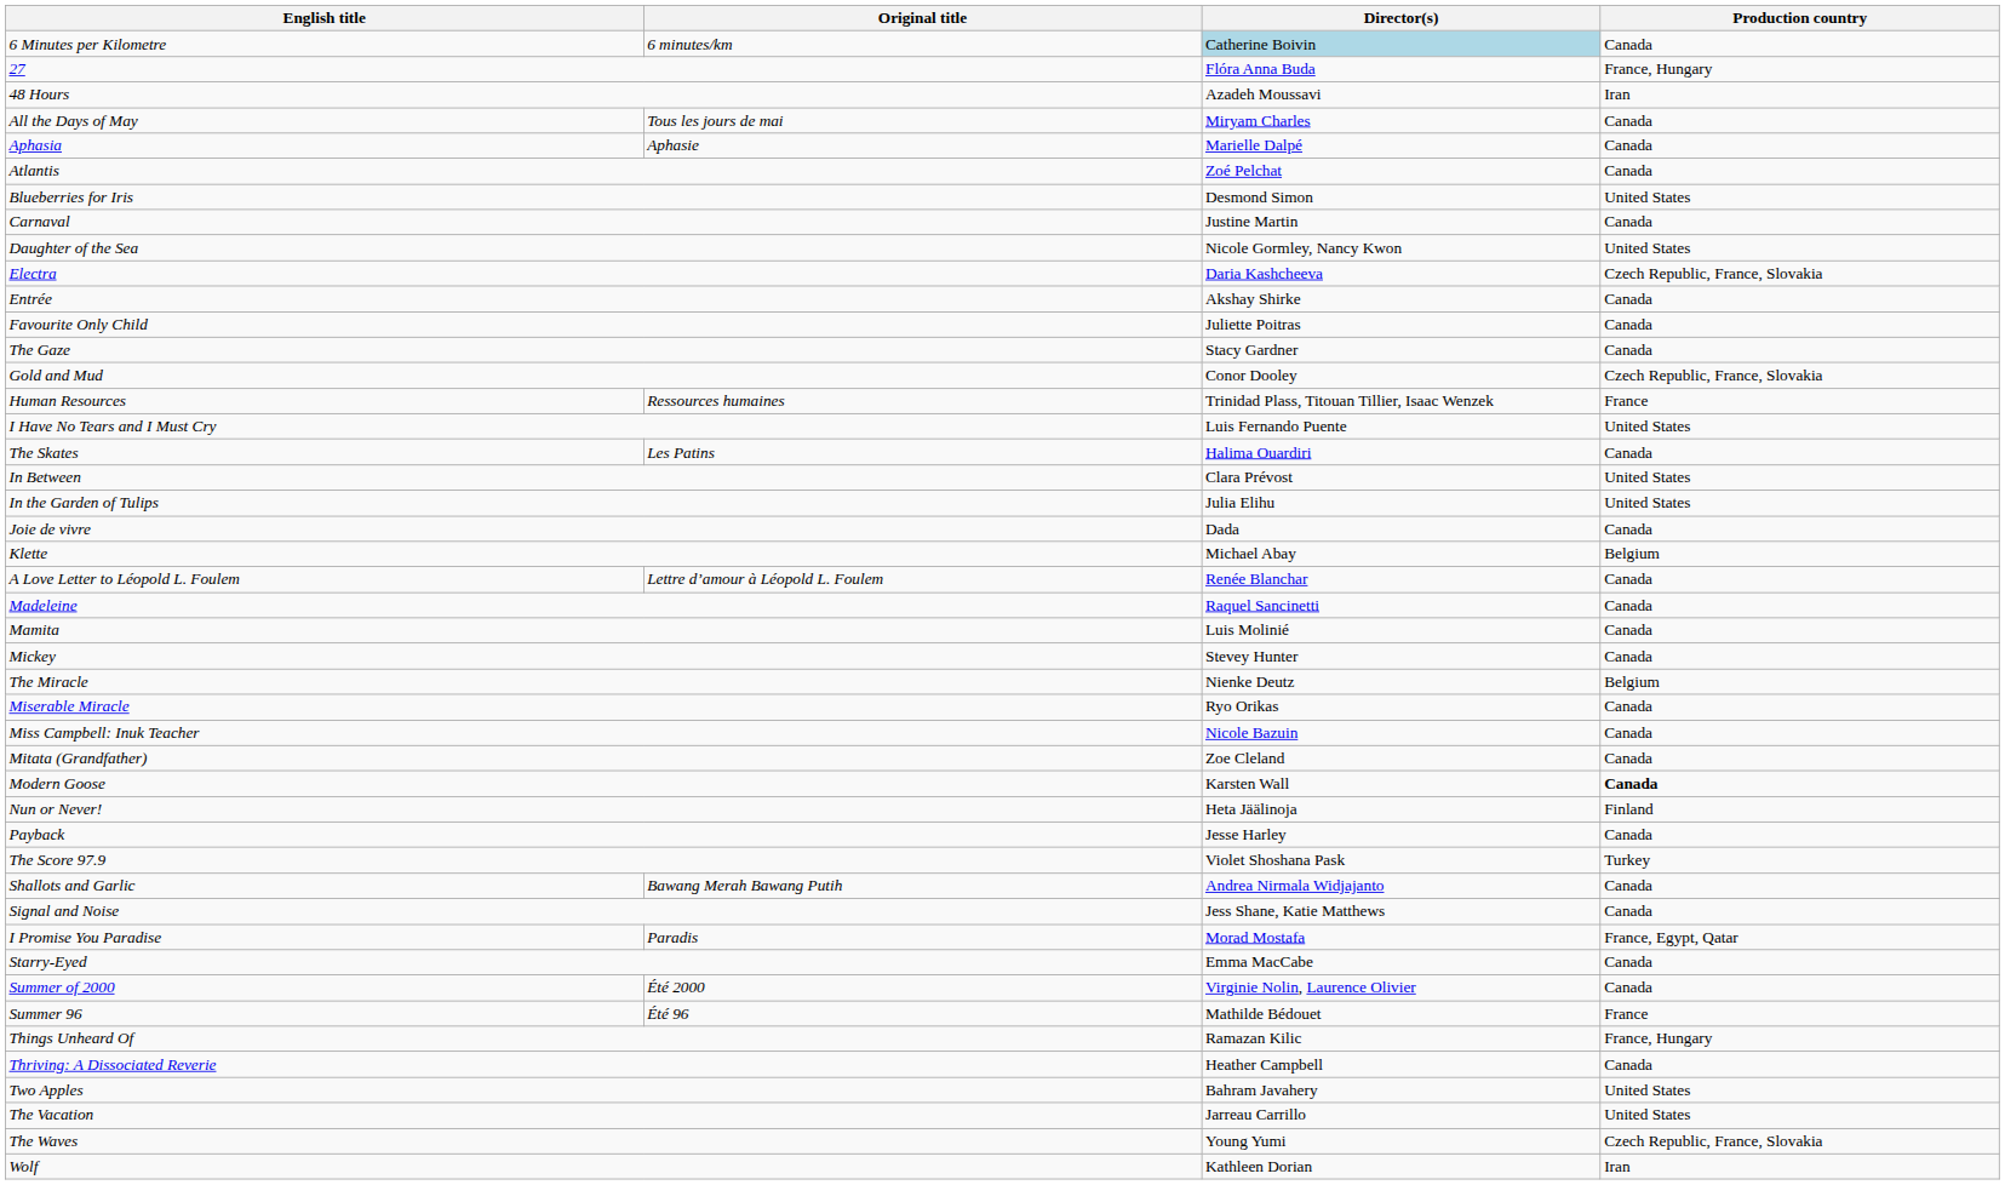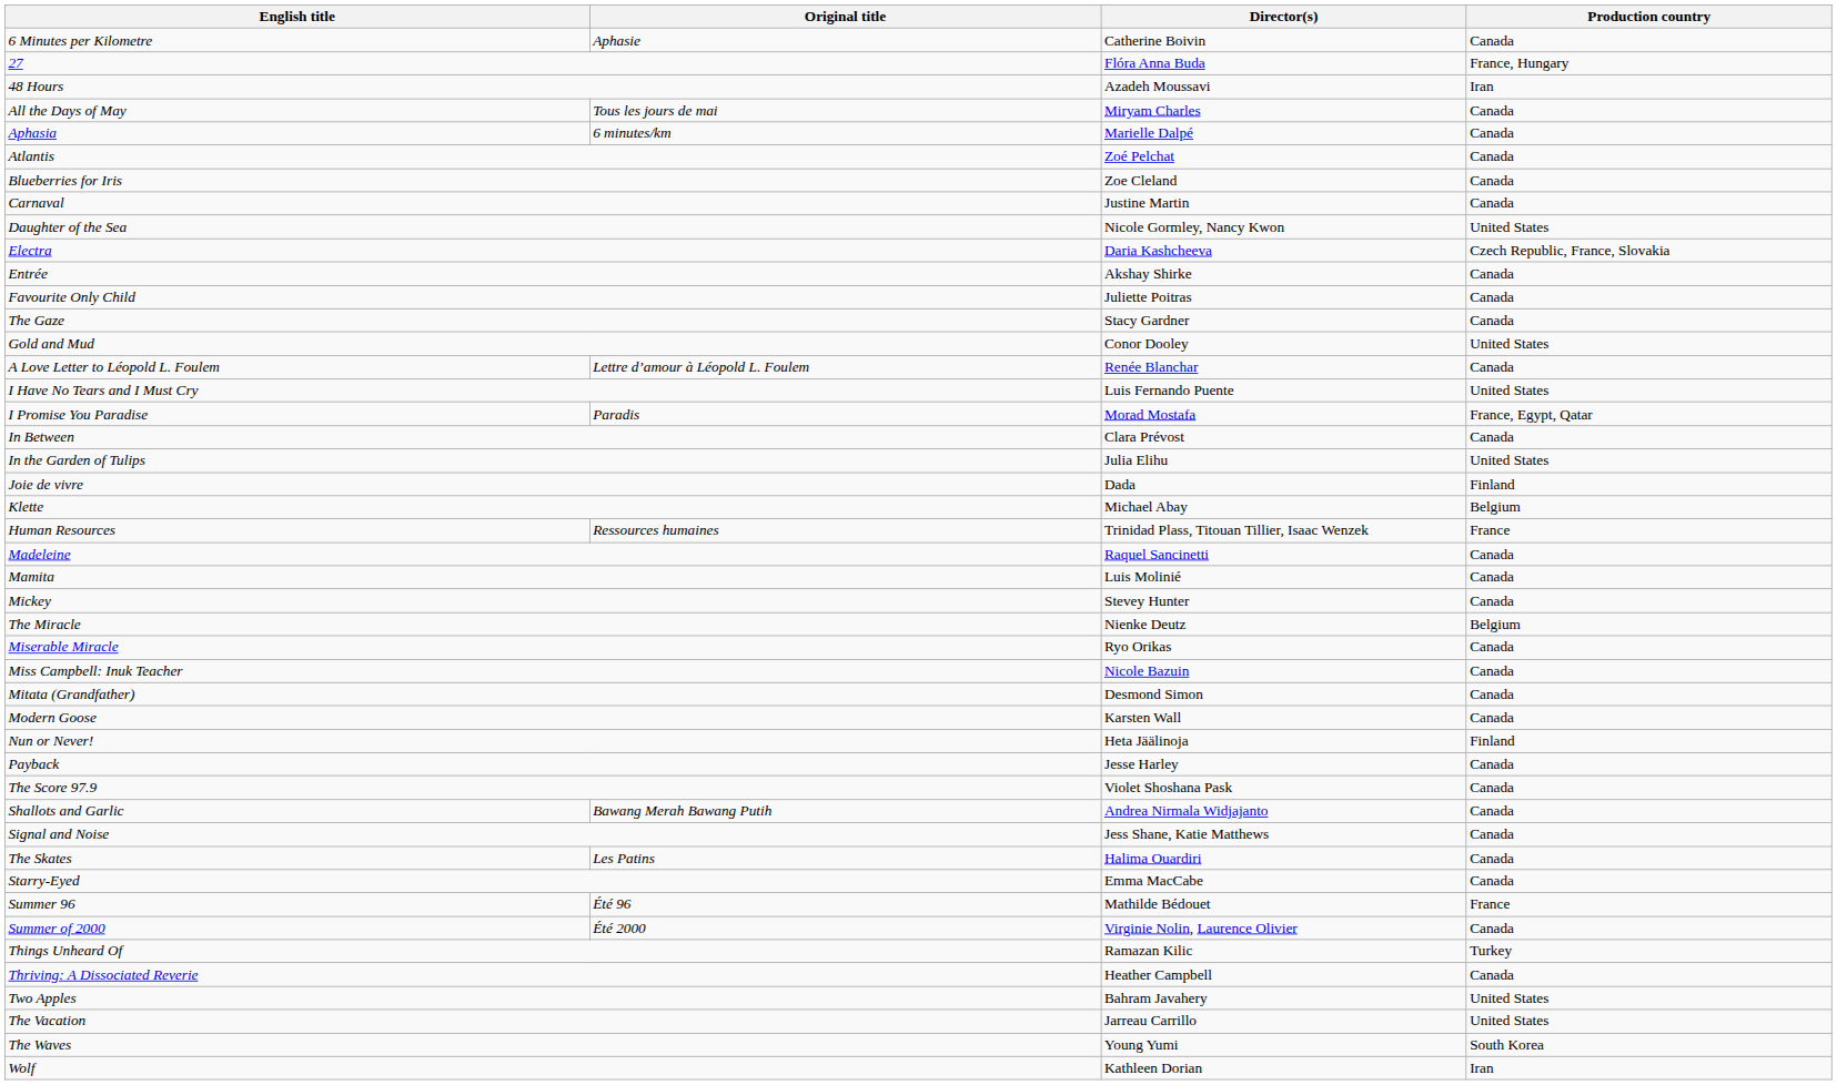 <table class="wikitable" width=100%>
 <tr>
 <th scope="col" width="32%">English title</th>
 <th scope="col" width="28%">Original title</th>
 <th scope="col" width="20%">Director(s)</th>
 <th scope="col" width="20%">Production country</th>
 </tr>
 <tr>
 <td><em>6 Minutes per Kilometre</em></td>
-<td><em>6 minutes/km</em></td>
-<td style="background: lightblue;">Catherine Boivin</td>
+<td><em>Aphasie</em></td>
+<td>Catherine Boivin</td>
 <td>Canada</td>
 </tr>
 <tr>
 <td colspan=2><em><a href='#'>27</a></em></td>
 <td><a href='#'>Flóra Anna Buda</a></td>
 <td>France, Hungary</td>
 </tr>
 <tr>
 <td colspan=2><em>48 Hours</em></td>
 <td>Azadeh Moussavi</td>
 <td>Iran</td>
 </tr>
 <tr>
 <td><em>All the Days of May</em></td>
 <td><em>Tous les jours de mai</em></td>
 <td><a href='#'>Miryam Charles</a></td>
 <td>Canada</td>
 </tr>
 <tr>
 <td><em><a href='#'>Aphasia</a></em></td>
-<td><em>Aphasie</em></td>
+<td><em>6 minutes/km</em></td>
 <td><a href='#'>Marielle Dalpé</a></td>
 <td>Canada</td>
 </tr>
 <tr>
 <td colspan=2><em>Atlantis</em></td>
 <td><a href='#'>Zoé Pelchat</a></td>
 <td>Canada</td>
 </tr>
 <tr>
 <td colspan=2><em>Blueberries for Iris</em></td>
-<td>Desmond Simon</td>
-<td>United States</td>
+<td>Zoe Cleland</td>
+<td>Canada</td>
 </tr>
 <tr>
 <td colspan=2><em>Carnaval</em></td>
 <td>Justine Martin</td>
 <td>Canada</td>
 </tr>
 <tr>
 <td colspan=2><em>Daughter of the Sea</em></td>
 <td>Nicole Gormley, Nancy Kwon</td>
 <td>United States</td>
 </tr>
 <tr>
 <td colspan=2><em><a href='#'>Electra</a></em></td>
 <td><a href='#'>Daria Kashcheeva</a></td>
 <td>Czech Republic, France, Slovakia</td>
 </tr>
 <tr>
 <td colspan=2><em>Entrée</em></td>
 <td>Akshay Shirke</td>
 <td>Canada</td>
 </tr>
 <tr>
 <td colspan=2><em>Favourite Only Child</em></td>
 <td>Juliette Poitras</td>
 <td>Canada</td>
 </tr>
 <tr>
 <td colspan=2><em>The Gaze</em></td>
 <td>Stacy Gardner</td>
 <td>Canada</td>
 </tr>
 <tr>
 <td colspan=2><em>Gold and Mud</em></td>
 <td>Conor Dooley</td>
-<td>Czech Republic, France, Slovakia</td>
+<td>United States</td>
 </tr>
 <tr>
-<td><em>Human Resources</em></td>
-<td><em>Ressources humaines</em></td>
-<td>Trinidad Plass, Titouan Tillier, Isaac Wenzek</td>
-<td>France</td>
+<td><em>A Love Letter to Léopold L. Foulem</em></td>
+<td><em>Lettre d’amour à Léopold L. Foulem</em></td>
+<td><a href='#'>Renée Blanchar</a></td>
+<td>Canada</td>
 </tr>
 <tr>
 <td colspan=2><em>I Have No Tears and I Must Cry</em></td>
 <td>Luis Fernando Puente</td>
 <td>United States</td>
 </tr>
 <tr>
-<td><em>The Skates</em></td>
-<td><em>Les Patins</em></td>
-<td><a href='#'>Halima Ouardiri</a></td>
-<td>Canada</td>
+<td><em>I Promise You Paradise</em></td>
+<td><em>Paradis</em></td>
+<td><a href='#'>Morad Mostafa</a></td>
+<td>France, Egypt, Qatar</td>
 </tr>
 <tr>
 <td colspan=2><em>In Between</em></td>
 <td>Clara Prévost</td>
-<td>United States</td>
+<td>Canada</td>
 </tr>
 <tr>
 <td colspan=2><em>In the Garden of Tulips</em></td>
 <td>Julia Elihu</td>
 <td>United States</td>
 </tr>
 <tr>
 <td colspan=2><em>Joie de vivre</em></td>
 <td>Dada</td>
-<td>Canada</td>
+<td>Finland</td>
 </tr>
 <tr>
 <td colspan=2><em>Klette</em></td>
 <td>Michael Abay</td>
 <td>Belgium</td>
 </tr>
 <tr>
-<td><em>A Love Letter to Léopold L. Foulem</em></td>
-<td><em>Lettre d’amour à Léopold L. Foulem</em></td>
-<td><a href='#'>Renée Blanchar</a></td>
-<td>Canada</td>
+<td><em>Human Resources</em></td>
+<td><em>Ressources humaines</em></td>
+<td>Trinidad Plass, Titouan Tillier, Isaac Wenzek</td>
+<td>France</td>
 </tr>
 <tr>
 <td colspan=2><em><a href='#'>Madeleine</a></em></td>
 <td><a href='#'>Raquel Sancinetti</a></td>
 <td>Canada</td>
 </tr>
 <tr>
 <td colspan=2><em>Mamita</em></td>
 <td>Luis Molinié</td>
 <td>Canada</td>
 </tr>
 <tr>
 <td colspan=2><em>Mickey</em></td>
 <td>Stevey Hunter</td>
 <td>Canada</td>
 </tr>
 <tr>
 <td colspan=2><em>The Miracle</em></td>
 <td>Nienke Deutz</td>
 <td>Belgium</td>
 </tr>
 <tr>
 <td colspan=2><em><a href='#'>Miserable Miracle</a></em></td>
 <td>Ryo Orikas</td>
 <td>Canada</td>
 </tr>
 <tr>
 <td colspan=2><em>Miss Campbell: Inuk Teacher</em></td>
 <td><a href='#'>Nicole Bazuin</a></td>
 <td>Canada</td>
 </tr>
 <tr>
 <td colspan=2><em>Mitata (Grandfather)</em></td>
-<td>Zoe Cleland</td>
+<td>Desmond Simon</td>
 <td>Canada</td>
 </tr>
 <tr>
 <td colspan=2><em>Modern Goose</em></td>
 <td>Karsten Wall</td>
-<td><strong>Canada</strong></td>
+<td>Canada</td>
 </tr>
 <tr>
 <td colspan=2><em>Nun or Never!</em></td>
 <td>Heta Jäälinoja</td>
 <td>Finland</td>
 </tr>
 <tr>
 <td colspan=2><em>Payback</em></td>
 <td>Jesse Harley</td>
 <td>Canada</td>
 </tr>
 <tr>
 <td colspan=2><em>The Score 97.9</em></td>
 <td>Violet Shoshana Pask</td>
-<td>Turkey</td>
+<td>Canada</td>
 </tr>
 <tr>
 <td><em>Shallots and Garlic</em></td>
 <td><em>Bawang Merah Bawang Putih</em></td>
 <td><a href='#'>Andrea Nirmala Widjajanto</a></td>
 <td>Canada</td>
 </tr>
 <tr>
 <td colspan=2><em>Signal and Noise</em></td>
 <td>Jess Shane, Katie Matthews</td>
 <td>Canada</td>
 </tr>
 <tr>
-<td><em>I Promise You Paradise</em></td>
-<td><em>Paradis</em></td>
-<td><a href='#'>Morad Mostafa</a></td>
-<td>France, Egypt, Qatar</td>
+<td><em>The Skates</em></td>
+<td><em>Les Patins</em></td>
+<td><a href='#'>Halima Ouardiri</a></td>
+<td>Canada</td>
 </tr>
 <tr>
 <td colspan=2><em>Starry-Eyed</em></td>
 <td>Emma MacCabe</td>
-<td>Canada</td>
-</tr>
-<tr>
-<td><em><a href='#'>Summer of 2000</a></em></td>
-<td><em>Été 2000</em></td>
-<td><a href='#'>Virginie Nolin</a>, <a href='#'>Laurence Olivier</a></td>
 <td>Canada</td>
 </tr>
 <tr>
 <td><em>Summer 96</em></td>
 <td><em>Été 96</em></td>
 <td>Mathilde Bédouet</td>
 <td>France</td>
 </tr>
 <tr>
+<td><em><a href='#'>Summer of 2000</a></em></td>
+<td><em>Été 2000</em></td>
+<td><a href='#'>Virginie Nolin</a>, <a href='#'>Laurence Olivier</a></td>
+<td>Canada</td>
+</tr>
+<tr>
 <td colspan=2><em>Things Unheard Of</em></td>
 <td>Ramazan Kilic</td>
-<td>France, Hungary</td>
+<td>Turkey</td>
 </tr>
 <tr>
 <td colspan=2><em><a href='#'>Thriving: A Dissociated Reverie</a></em></td>
 <td>Heather Campbell</td>
 <td>Canada</td>
 </tr>
 <tr>
 <td colspan=2><em>Two Apples</em></td>
 <td>Bahram Javahery</td>
 <td>United States</td>
 </tr>
 <tr>
 <td colspan=2><em>The Vacation</em></td>
 <td>Jarreau Carrillo</td>
 <td>United States</td>
 </tr>
 <tr>
 <td colspan=2><em>The Waves</em></td>
 <td>Young Yumi</td>
-<td>Czech Republic, France, Slovakia</td>
+<td>South Korea</td>
 </tr>
 <tr>
 <td colspan=2><em>Wolf</em></td>
 <td>Kathleen Dorian</td>
 <td>Iran</td>
 </tr>
 </table>
